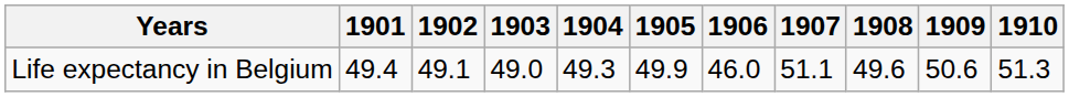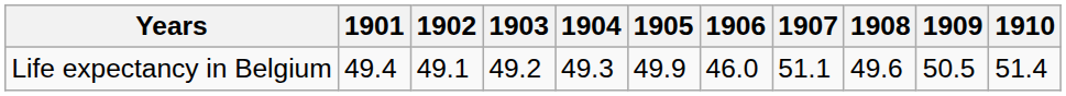 <table class="wikitable">
 <tr>
 <th>Years</th>
 <th>1901</th>
 <th>1902</th>
 <th>1903</th>
 <th>1904</th>
 <th>1905</th>
 <th>1906</th>
 <th>1907</th>
 <th>1908</th>
 <th>1909</th>
 <th>1910</th>
 </tr>
 <tr>
 <td>Life expectancy in Belgium</td>
 <td>49.4</td>
 <td>49.1</td>
-<td>49.0</td>
+<td>49.2</td>
 <td>49.3</td>
 <td>49.9</td>
 <td>46.0</td>
 <td>51.1</td>
 <td>49.6</td>
-<td>50.6</td>
-<td>51.3</td>
+<td>50.5</td>
+<td>51.4</td>
 </tr>
 </table>
